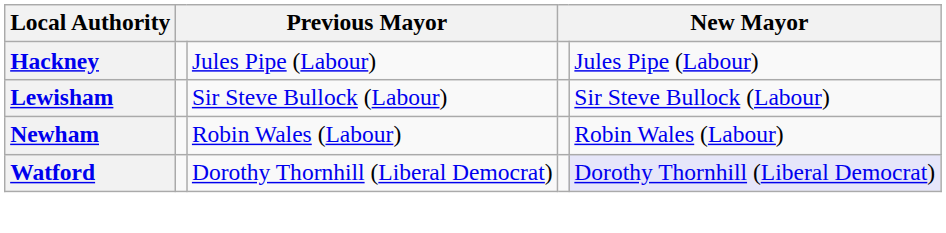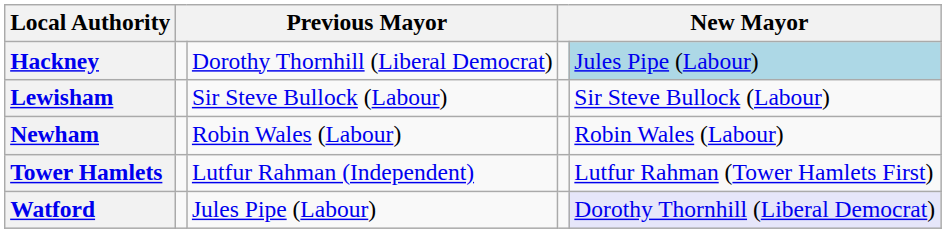 <table class="wikitable">
 <tr>
 <th scope="col">Local Authority</th>
 <th colspan=2>Previous Mayor</th>
 <th colspan=2>New Mayor</th>
 </tr>
 <tr>
 <th scope="row" style="text-align: left;"><a href='#'>Hackney</a></th>
 <td></td>
-<td><a href='#'>Jules Pipe</a> (<a href='#'>Labour</a>)</td>
+<td><a href='#'>Dorothy Thornhill</a> (<a href='#'>Liberal Democrat</a>)</td>
 <td></td>
-<td><a href='#'>Jules Pipe</a> (<a href='#'>Labour</a>)</td>
+<td style="background: lightblue;"><a href='#'>Jules Pipe</a> (<a href='#'>Labour</a>)</td>
 </tr>
 <tr>
 <th scope="row" style="text-align: left;"><a href='#'>Lewisham</a></th>
 <td></td>
 <td><a href='#'>Sir Steve Bullock</a> (<a href='#'>Labour</a>)</td>
 <td></td>
 <td><a href='#'>Sir Steve Bullock</a> (<a href='#'>Labour</a>)</td>
 </tr>
 <tr>
 <th scope="row" style="text-align: left;"><a href='#'>Newham</a></th>
 <td></td>
 <td><a href='#'>Robin Wales</a> (<a href='#'>Labour</a>)</td>
 <td></td>
 <td><a href='#'>Robin Wales</a> (<a href='#'>Labour</a>)</td>
 </tr>
 <tr>
+<th scope="row" style="text-align: left;"><a href='#'>Tower Hamlets</a></th>
+<td></td>
+<td><a href='#'>Lutfur Rahman (Independent)</a></td>
+<td></td>
+<td><a href='#'>Lutfur Rahman</a> (<a href='#'>Tower Hamlets First</a>)</td>
+</tr>
+<tr>
 <th scope="row" style="text-align: left;"><a href='#'>Watford</a></th>
 <td></td>
-<td><a href='#'>Dorothy Thornhill</a> (<a href='#'>Liberal Democrat</a>)</td>
+<td><a href='#'>Jules Pipe</a> (<a href='#'>Labour</a>)</td>
 <td></td>
 <td style="background: lavender;"><a href='#'>Dorothy Thornhill</a> (<a href='#'>Liberal Democrat</a>)</td>
 </tr>
 </table>
